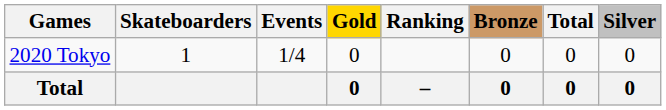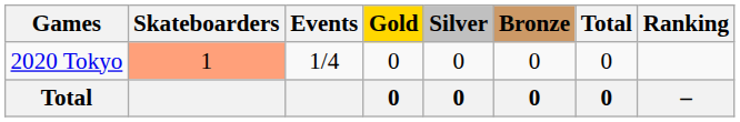 <table class="wikitable sortable" style="text-align:center">
 <tr>
 <th>Games</th>
 <th>Skateboarders</th>
 <th>Events</th>
 <th style="background-color:gold;">Gold</th>
-<th>Ranking</th>
+<th style="background-color:silver;">Silver</th>
 <th style="background-color:#c96;">Bronze</th>
 <th>Total</th>
-<th style="background-color:silver;">Silver</th>
+<th>Ranking</th>
 </tr>
 <tr>
 <td align=left><a href='#'>2020 Tokyo</a></td>
-<td>1</td>
+<td style="background: lightsalmon;">1</td>
 <td>1/4</td>
-<td>0</td>
-<td></td>
 <td>0</td>
 <td>0</td>
 <td>0</td>
+<td>0</td>
+<td></td>
 </tr>
 <tr>
 <th>Total</th>
 <th></th>
 <th></th>
 <th>0</th>
-<th>–</th>
 <th>0</th>
 <th>0</th>
 <th>0</th>
+<th>–</th>
 </tr>
 </table>
